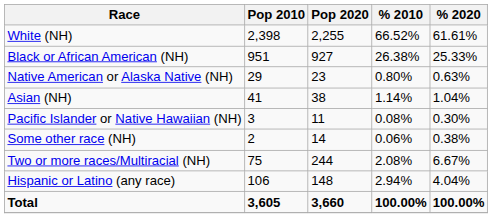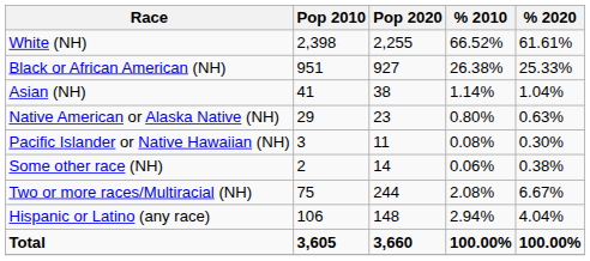 <table class="wikitable">
 <tr>
 <th>Race</th>
 <th>Pop 2010</th>
 <th>Pop 2020</th>
 <th>% 2010</th>
 <th>% 2020</th>
 </tr>
 <tr>
 <td><a href='#'>White</a> (NH)</td>
 <td>2,398</td>
 <td>2,255</td>
 <td>66.52%</td>
 <td>61.61%</td>
 </tr>
 <tr>
 <td><a href='#'>Black or African American</a> (NH)</td>
 <td>951</td>
 <td>927</td>
 <td>26.38%</td>
 <td>25.33%</td>
 </tr>
 <tr>
+<td><a href='#'>Asian</a> (NH)</td>
+<td>41</td>
+<td>38</td>
+<td>1.14%</td>
+<td>1.04%</td>
+</tr>
+<tr>
 <td><a href='#'>Native American</a> or <a href='#'>Alaska Native</a> (NH)</td>
 <td>29</td>
 <td>23</td>
 <td>0.80%</td>
 <td>0.63%</td>
-</tr>
-<tr>
-<td><a href='#'>Asian</a> (NH)</td>
-<td>41</td>
-<td>38</td>
-<td>1.14%</td>
-<td>1.04%</td>
 </tr>
 <tr>
 <td><a href='#'>Pacific Islander</a> or <a href='#'>Native Hawaiian</a> (NH)</td>
 <td>3</td>
 <td>11</td>
 <td>0.08%</td>
 <td>0.30%</td>
 </tr>
 <tr>
 <td><a href='#'>Some other race</a> (NH)</td>
 <td>2</td>
 <td>14</td>
 <td>0.06%</td>
 <td>0.38%</td>
 </tr>
 <tr>
 <td><a href='#'>Two or more races/Multiracial</a> (NH)</td>
 <td>75</td>
 <td>244</td>
 <td>2.08%</td>
 <td>6.67%</td>
 </tr>
 <tr>
 <td><a href='#'>Hispanic or Latino</a> (any race)</td>
 <td>106</td>
 <td>148</td>
 <td>2.94%</td>
 <td>4.04%</td>
 </tr>
 <tr>
 <td><strong>Total</strong></td>
 <td><strong>3,605</strong></td>
 <td><strong>3,660</strong></td>
 <td><strong>100.00%</strong></td>
 <td><strong>100.00%</strong></td>
 </tr>
 <tr>
 </tr>
 </table>
